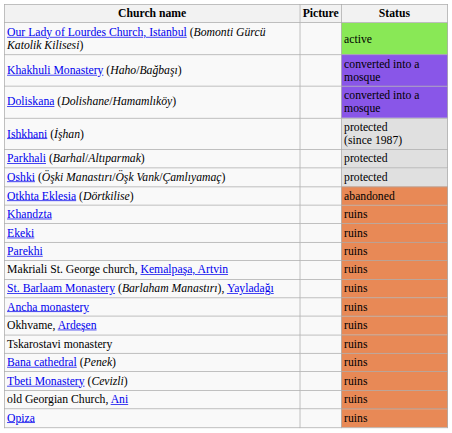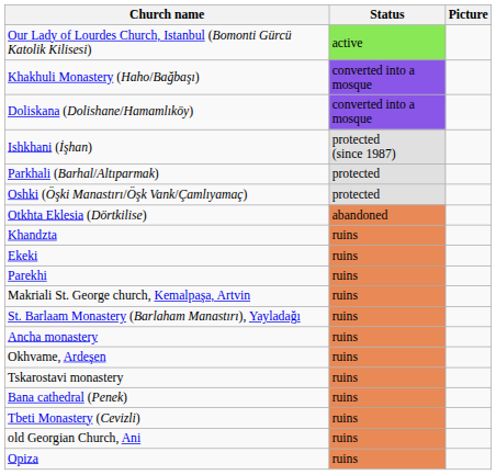 <table class="wikitable sortable">
 <tr>
 <th>Church name</th>
+<th>Status</th>
 <th>Picture</th>
-<th>Status</th>
 </tr>
 <tr>
 <td><a href='#'>Our Lady of Lourdes Church, Istanbul</a> (<em>Bomonti Gürcü Katolik Kilisesi</em>)</td>
+<td style="background:#89E856">active</td>
 <td></td>
-<td style="background:#89E856">active</td>
 </tr>
 <tr>
 <td><a href='#'>Khakhuli Monastery</a> (<em>Haho</em>/<em>Bağbaşı</em>)</td>
+<td style="background:#8956E8">converted into a mosque</td>
 <td></td>
-<td style="background:#8956E8">converted into a mosque</td>
 </tr>
 <tr>
 <td><a href='#'>Doliskana</a> (<em>Dolishane</em>/<em>Hamamlıköy</em>)</td>
+<td style="background:#8956E8">converted into a mosque</td>
 <td></td>
-<td style="background:#8956E8">converted into a mosque</td>
 </tr>
 <tr>
 <td><a href='#'>Ishkhani</a> (<em>İşhan</em>)</td>
+<td style="background:#E0E0E0">protected<br>(since 1987)</td>
 <td></td>
-<td style="background:#E0E0E0">protected<br>(since 1987)</td>
 </tr>
 <tr>
 <td><a href='#'>Parkhali</a> (<em>Barhal</em>/<em>Altıparmak</em>)</td>
+<td style="background:#E0E0E0">protected<br></td>
 <td></td>
-<td style="background:#E0E0E0">protected<br></td>
 </tr>
 <tr>
 <td><a href='#'>Oshki</a> (<em>Öşki Manastırı</em>/<em>Öşk Vank</em>/<em>Çamlıyamaç</em>)</td>
+<td style="background:#E0E0E0">protected</td>
 <td></td>
-<td style="background:#E0E0E0">protected</td>
 </tr>
 <tr>
 <td><a href='#'>Otkhta Eklesia</a> (<em>Dörtkilise</em>)</td>
+<td style="background:#E88956">abandoned</td>
 <td></td>
-<td style="background:#E88956">abandoned</td>
 </tr>
 <tr>
 <td><a href='#'>Khandzta</a></td>
+<td style="background:#E88956">ruins</td>
 <td></td>
-<td style="background:#E88956">ruins</td>
 </tr>
 <tr>
 <td><a href='#'>Ekeki</a></td>
+<td style="background:#E88956">ruins</td>
 <td></td>
-<td style="background:#E88956">ruins</td>
 </tr>
 <tr>
 <td><a href='#'>Parekhi</a></td>
+<td style="background:#E88956">ruins</td>
 <td></td>
-<td style="background:#E88956">ruins</td>
 </tr>
 <tr>
 <td>Makriali St. George church, <a href='#'>Kemalpaşa, Artvin</a></td>
+<td style="background:#E88956">ruins</td>
 <td></td>
-<td style="background:#E88956">ruins</td>
 </tr>
 <tr>
 <td><a href='#'>St. Barlaam Monastery</a> (<em>Barlaham Manastırı</em>), <a href='#'>Yayladağı</a></td>
+<td style="background:#E88956">ruins</td>
 <td></td>
-<td style="background:#E88956">ruins</td>
 </tr>
 <tr>
 <td><a href='#'>Ancha monastery</a></td>
+<td style="background:#E88956">ruins</td>
 <td></td>
-<td style="background:#E88956">ruins</td>
 </tr>
 <tr>
 <td>Okhvame, <a href='#'>Ardeşen</a></td>
+<td style="background:#E88956">ruins</td>
 <td></td>
-<td style="background:#E88956">ruins</td>
 </tr>
 <tr>
 <td>Tskarostavi monastery</td>
+<td style="background:#E88956">ruins</td>
 <td></td>
-<td style="background:#E88956">ruins</td>
 </tr>
 <tr>
 <td><a href='#'>Bana cathedral</a> (<em>Penek</em>)</td>
+<td style="background:#E88956">ruins</td>
 <td></td>
-<td style="background:#E88956">ruins</td>
 </tr>
 <tr>
 <td><a href='#'>Tbeti Monastery</a> (<em>Cevizli</em>)</td>
+<td style="background:#E88956">ruins</td>
 <td></td>
-<td style="background:#E88956">ruins</td>
 </tr>
 <tr>
 <td>old Georgian Church, <a href='#'>Ani</a></td>
+<td style="background:#E88956">ruins</td>
 <td></td>
-<td style="background:#E88956">ruins</td>
 </tr>
 <tr>
 <td><a href='#'>Opiza</a></td>
+<td style="background:#E88956">ruins</td>
 <td></td>
-<td style="background:#E88956">ruins</td>
 </tr>
 </table>
